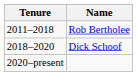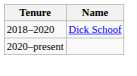 <table class="wikitable">
 <tr>
 <th>Tenure</th>
 <th>Name</th>
-</tr>
-<tr>
-<td>2011–2018</td>
-<td><a href='#'>Rob Bertholee</a></td>
 </tr>
 <tr>
 <td>2018–2020</td>
 <td><a href='#'>Dick Schoof</a></td>
 </tr>
 <tr>
 <td>2020–present</td>
 <td></td>
 </tr>
 </table>
